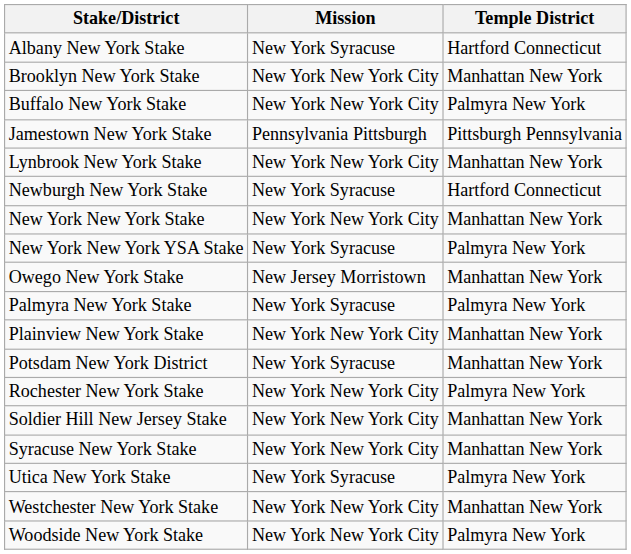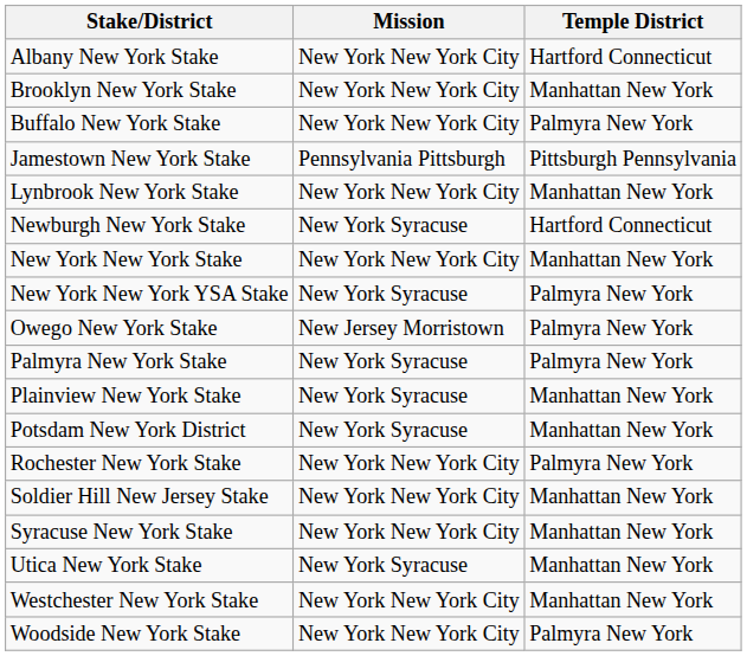 <table class="wikitable sortable">
 <tr>
 <th>Stake/District</th>
 <th>Mission</th>
 <th>Temple District</th>
 </tr>
 <tr>
 <td>Albany New York Stake</td>
-<td>New York Syracuse</td>
+<td>New York New York City</td>
 <td>Hartford Connecticut</td>
 </tr>
 <tr>
 <td>Brooklyn New York Stake</td>
 <td>New York New York City</td>
 <td>Manhattan New York</td>
 </tr>
 <tr>
 <td>Buffalo New York Stake</td>
 <td>New York New York City</td>
 <td>Palmyra New York</td>
 </tr>
 <tr>
 <td>Jamestown New York Stake</td>
 <td>Pennsylvania Pittsburgh</td>
 <td>Pittsburgh Pennsylvania</td>
 </tr>
 <tr>
 <td>Lynbrook New York Stake</td>
 <td>New York New York City</td>
 <td>Manhattan New York</td>
 </tr>
 <tr>
 <td>Newburgh New York Stake</td>
 <td>New York Syracuse</td>
 <td>Hartford Connecticut</td>
 </tr>
 <tr>
 <td>New York New York Stake</td>
 <td>New York New York City</td>
 <td>Manhattan New York</td>
 </tr>
 <tr>
 <td>New York New York YSA Stake</td>
 <td>New York Syracuse</td>
 <td>Palmyra New York</td>
 </tr>
 <tr>
 <td>Owego New York Stake</td>
 <td>New Jersey Morristown</td>
-<td>Manhattan New York</td>
+<td>Palmyra New York</td>
 </tr>
 <tr>
 <td>Palmyra New York Stake</td>
 <td>New York Syracuse</td>
 <td>Palmyra New York</td>
 </tr>
 <tr>
 <td>Plainview New York Stake</td>
-<td>New York New York City</td>
+<td>New York Syracuse</td>
 <td>Manhattan New York</td>
 </tr>
 <tr>
 <td>Potsdam New York District</td>
 <td>New York Syracuse</td>
 <td>Manhattan New York</td>
 </tr>
 <tr>
 <td>Rochester New York Stake</td>
 <td>New York New York City</td>
 <td>Palmyra New York</td>
 </tr>
 <tr>
 <td>Soldier Hill New Jersey Stake</td>
 <td>New York New York City</td>
 <td>Manhattan New York</td>
 </tr>
 <tr>
 <td>Syracuse New York Stake</td>
 <td>New York New York City</td>
 <td>Manhattan New York</td>
 </tr>
 <tr>
 <td>Utica New York Stake</td>
 <td>New York Syracuse</td>
-<td>Palmyra New York</td>
+<td>Manhattan New York</td>
 </tr>
 <tr>
 <td>Westchester New York Stake</td>
 <td>New York New York City</td>
 <td>Manhattan New York</td>
 </tr>
 <tr>
 <td>Woodside New York Stake</td>
 <td>New York New York City</td>
 <td>Palmyra New York</td>
 </tr>
 </table>
